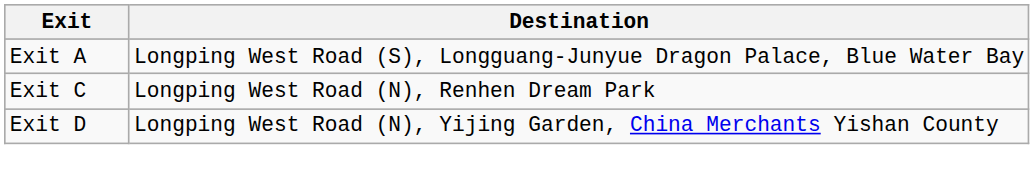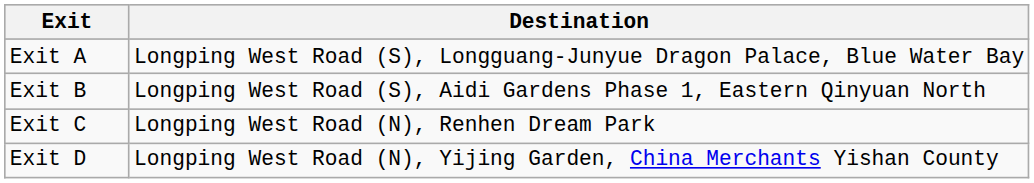 <table class="wikitable">
 <tr>
 <th style="width:70px">Exit</th>
 <th>Destination</th>
 </tr>
 <tr>
 <td>Exit A</td>
 <td>Longping West Road (S), Longguang-Junyue Dragon Palace, Blue Water Bay</td>
 </tr>
 <tr>
+<td>Exit B</td>
+<td>Longping West Road (S), Aidi Gardens Phase 1, Eastern Qinyuan North</td>
+</tr>
+<tr>
 <td>Exit C</td>
 <td>Longping West Road (N), Renhen Dream Park</td>
 </tr>
 <tr>
 <td>Exit D</td>
 <td>Longping West Road (N), Yijing Garden, <a href='#'>China Merchants</a> Yishan County</td>
 </tr>
 </table>
